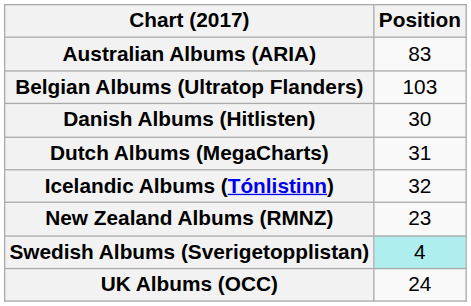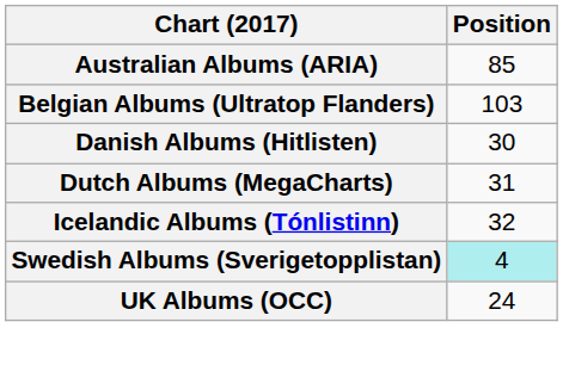 <table class="wikitable plainrowheaders sortable" style="text-align:center">
 <tr>
 <th scope="col">Chart (2017)</th>
 <th scope="col">Position</th>
 </tr>
 <tr>
 <th scope="row">Australian Albums (ARIA)</th>
-<td>83</td>
+<td>85</td>
 </tr>
 <tr>
 <th scope="row">Belgian Albums (Ultratop Flanders)</th>
 <td>103</td>
 </tr>
 <tr>
 <th scope="row">Danish Albums (Hitlisten)</th>
 <td>30</td>
 </tr>
 <tr>
 <th scope="row">Dutch Albums (MegaCharts)</th>
 <td>31</td>
 </tr>
 <tr>
 <th scope="row">Icelandic Albums (<a href='#'>Tónlistinn</a>)</th>
 <td>32</td>
 </tr>
 <tr>
-<th scope="row">New Zealand Albums (RMNZ)</th>
-<td>23</td>
-</tr>
-<tr>
 <th scope="row">Swedish Albums (Sverigetopplistan)</th>
 <td style="background: paleturquoise;">4</td>
 </tr>
 <tr>
 <th scope="row">UK Albums (OCC)</th>
 <td>24</td>
 </tr>
 </table>
